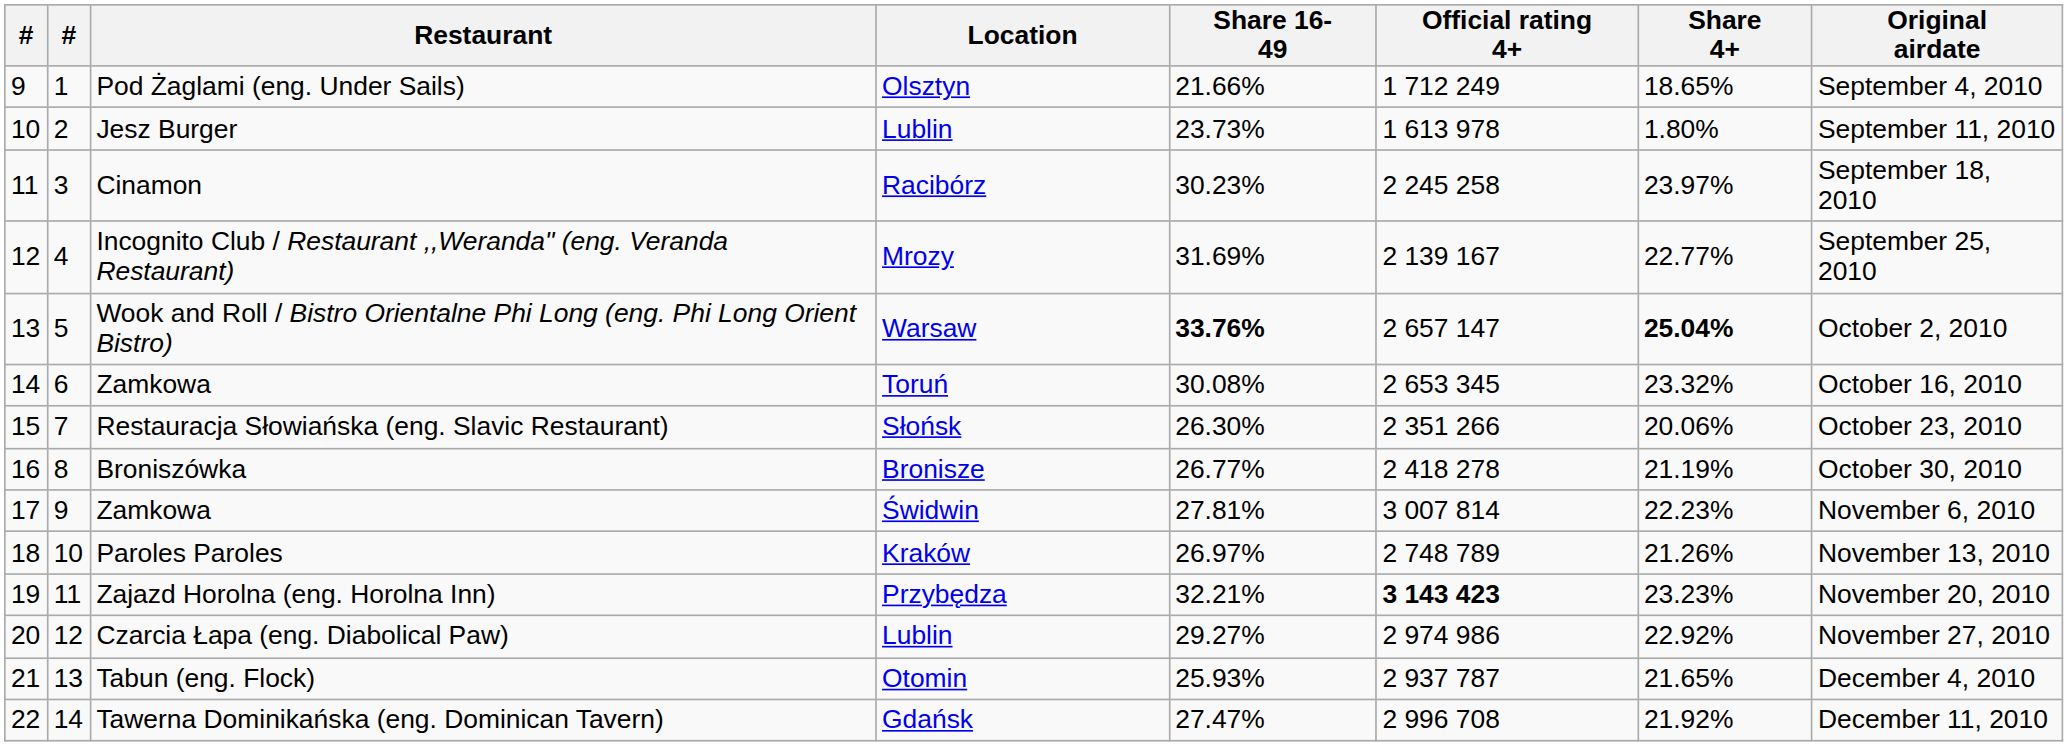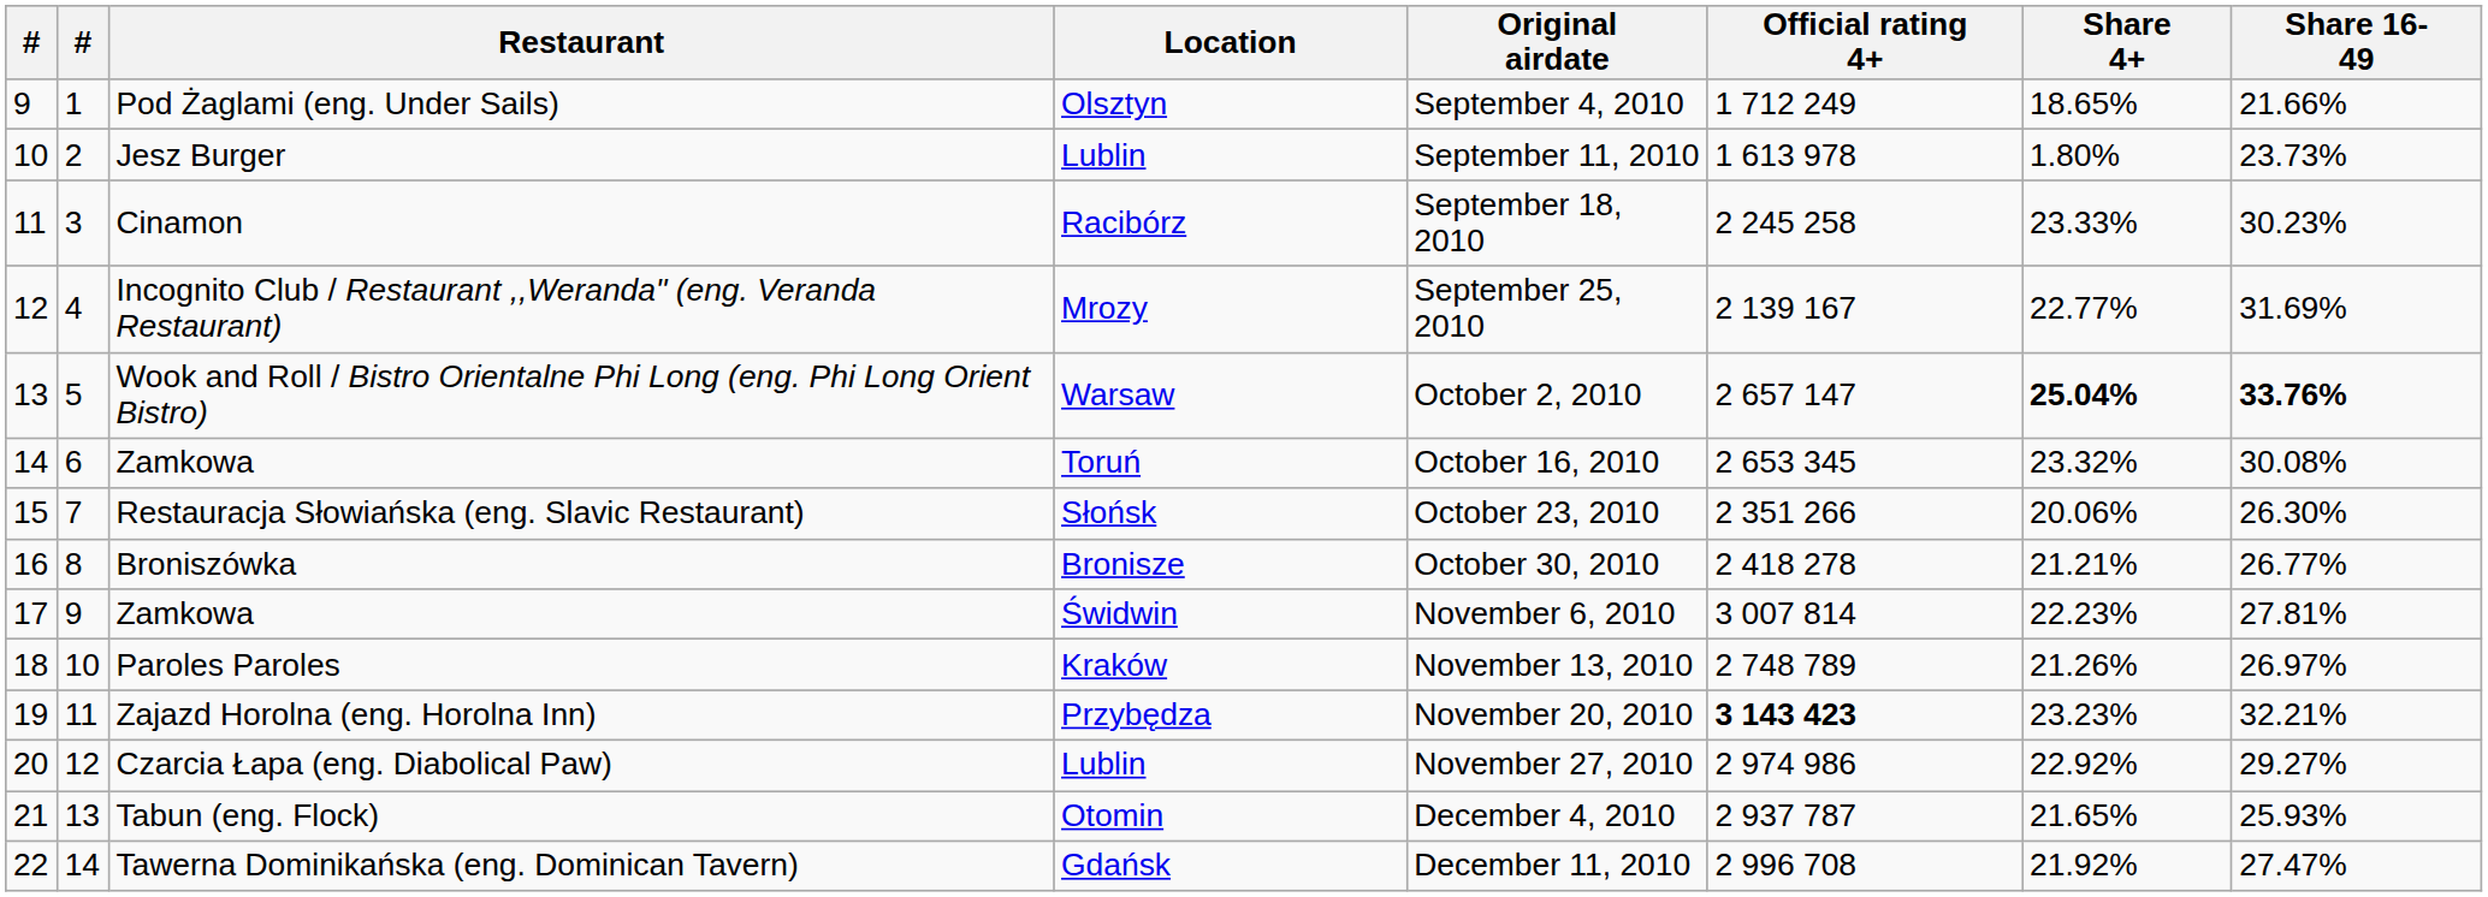 <table class=wikitable>
 <tr>
 <th style="padding: 0px 8px">#</th>
 <th style="padding: 0px 8px">#</th>
 <th style="padding: 0px 35px">Restaurant</th>
 <th style="padding: 0px 55px">Location</th>
-<th style="padding: 0px 20px">Share 16-49</th>
+<th style="padding: 0px 20px">Original airdate</th>
 <th style="padding: 0px 20px">Official rating 4+</th>
 <th style="padding: 0px 20px">Share 4+</th>
-<th style="padding: 0px 20px">Original airdate</th>
+<th style="padding: 0px 20px">Share 16-49</th>
 </tr>
 <tr>
 <td>9</td>
 <td>1</td>
 <td>Pod Żaglami (eng. Under Sails)</td>
 <td><a href='#'>Olsztyn</a></td>
-<td>21.66%</td>
+<td>September 4, 2010</td>
 <td>1 712 249</td>
 <td>18.65%</td>
-<td>September 4, 2010</td>
+<td>21.66%</td>
 </tr>
 <tr>
 <td>10</td>
 <td>2</td>
 <td>Jesz Burger</td>
 <td><a href='#'>Lublin</a></td>
-<td>23.73%</td>
+<td>September 11, 2010</td>
 <td>1 613 978</td>
 <td>1.80%</td>
-<td>September 11, 2010</td>
+<td>23.73%</td>
 </tr>
 <tr>
 <td>11</td>
 <td>3</td>
 <td>Cinamon</td>
 <td><a href='#'>Racibórz</a></td>
+<td>September 18, 2010</td>
+<td>2 245 258</td>
+<td>23.33%</td>
 <td>30.23%</td>
-<td>2 245 258</td>
-<td>23.97%</td>
-<td>September 18, 2010</td>
 </tr>
 <tr>
 <td>12</td>
 <td>4</td>
 <td>Incognito Club / <em>Restaurant ,,Weranda" (eng. Veranda</em><br><em>Restaurant)</em></td>
 <td><a href='#'>Mrozy</a></td>
-<td>31.69%</td>
+<td>September 25, 2010</td>
 <td>2 139 167</td>
 <td>22.77%</td>
-<td>September 25, 2010</td>
+<td>31.69%</td>
 </tr>
 <tr>
 <td>13</td>
 <td>5</td>
 <td>Wook and Roll / <em>Bistro Orientalne Phi Long (eng. Phi Long Orient Bistro)</em></td>
 <td><a href='#'>Warsaw</a></td>
-<td><strong>33.76%</strong></td>
+<td>October 2, 2010</td>
 <td>2 657 147</td>
 <td><strong>25.04%</strong></td>
-<td>October 2, 2010</td>
+<td><strong>33.76%</strong></td>
 </tr>
 <tr>
 <td>14</td>
 <td>6</td>
 <td>Zamkowa</td>
 <td><a href='#'>Toruń</a></td>
-<td>30.08%</td>
+<td>October 16, 2010</td>
 <td>2 653 345</td>
 <td>23.32%</td>
-<td>October 16, 2010</td>
+<td>30.08%</td>
 </tr>
 <tr>
 <td>15</td>
 <td>7</td>
 <td>Restauracja Słowiańska (eng. Slavic Restaurant)</td>
 <td><a href='#'>Słońsk</a></td>
-<td>26.30%</td>
+<td>October 23, 2010</td>
 <td>2 351 266</td>
 <td>20.06%</td>
-<td>October 23, 2010</td>
+<td>26.30%</td>
 </tr>
 <tr>
 <td>16</td>
 <td>8</td>
 <td>Broniszówka</td>
 <td><a href='#'>Bronisze</a></td>
+<td>October 30, 2010</td>
+<td>2 418 278</td>
+<td>21.21%</td>
 <td>26.77%</td>
-<td>2 418 278</td>
-<td>21.19%</td>
-<td>October 30, 2010</td>
 </tr>
 <tr>
 <td>17</td>
 <td>9</td>
 <td>Zamkowa</td>
 <td><a href='#'>Świdwin</a></td>
-<td>27.81%</td>
+<td>November 6, 2010</td>
 <td>3 007 814</td>
 <td>22.23%</td>
-<td>November 6, 2010</td>
+<td>27.81%</td>
 </tr>
 <tr>
 <td>18</td>
 <td>10</td>
 <td>Paroles Paroles</td>
 <td><a href='#'>Kraków</a></td>
-<td>26.97%</td>
+<td>November 13, 2010</td>
 <td>2 748 789</td>
 <td>21.26%</td>
-<td>November 13, 2010</td>
+<td>26.97%</td>
 </tr>
 <tr>
 <td>19</td>
 <td>11</td>
 <td>Zajazd Horolna (eng. Horolna Inn)</td>
 <td><a href='#'>Przybędza</a></td>
-<td>32.21%</td>
+<td>November 20, 2010</td>
 <td><strong>3 143 423</strong></td>
 <td>23.23%</td>
-<td>November 20, 2010</td>
+<td>32.21%</td>
 </tr>
 <tr>
 <td>20</td>
 <td>12</td>
 <td>Czarcia Łapa (eng. Diabolical Paw)</td>
 <td><a href='#'>Lublin</a></td>
-<td>29.27%</td>
+<td>November 27, 2010</td>
 <td>2 974 986</td>
 <td>22.92%</td>
-<td>November 27, 2010</td>
+<td>29.27%</td>
 </tr>
 <tr>
 <td>21</td>
 <td>13</td>
 <td>Tabun (eng. Flock)</td>
 <td><a href='#'>Otomin</a></td>
-<td>25.93%</td>
+<td>December 4, 2010</td>
 <td>2 937 787</td>
 <td>21.65%</td>
-<td>December 4, 2010</td>
+<td>25.93%</td>
 </tr>
 <tr>
 <td>22</td>
 <td>14</td>
 <td>Tawerna Dominikańska (eng. Dominican Tavern)</td>
 <td><a href='#'>Gdańsk</a></td>
-<td>27.47%</td>
+<td>December 11, 2010</td>
 <td>2 996 708</td>
 <td>21.92%</td>
-<td>December 11, 2010</td>
+<td>27.47%</td>
 </tr>
 </table>
